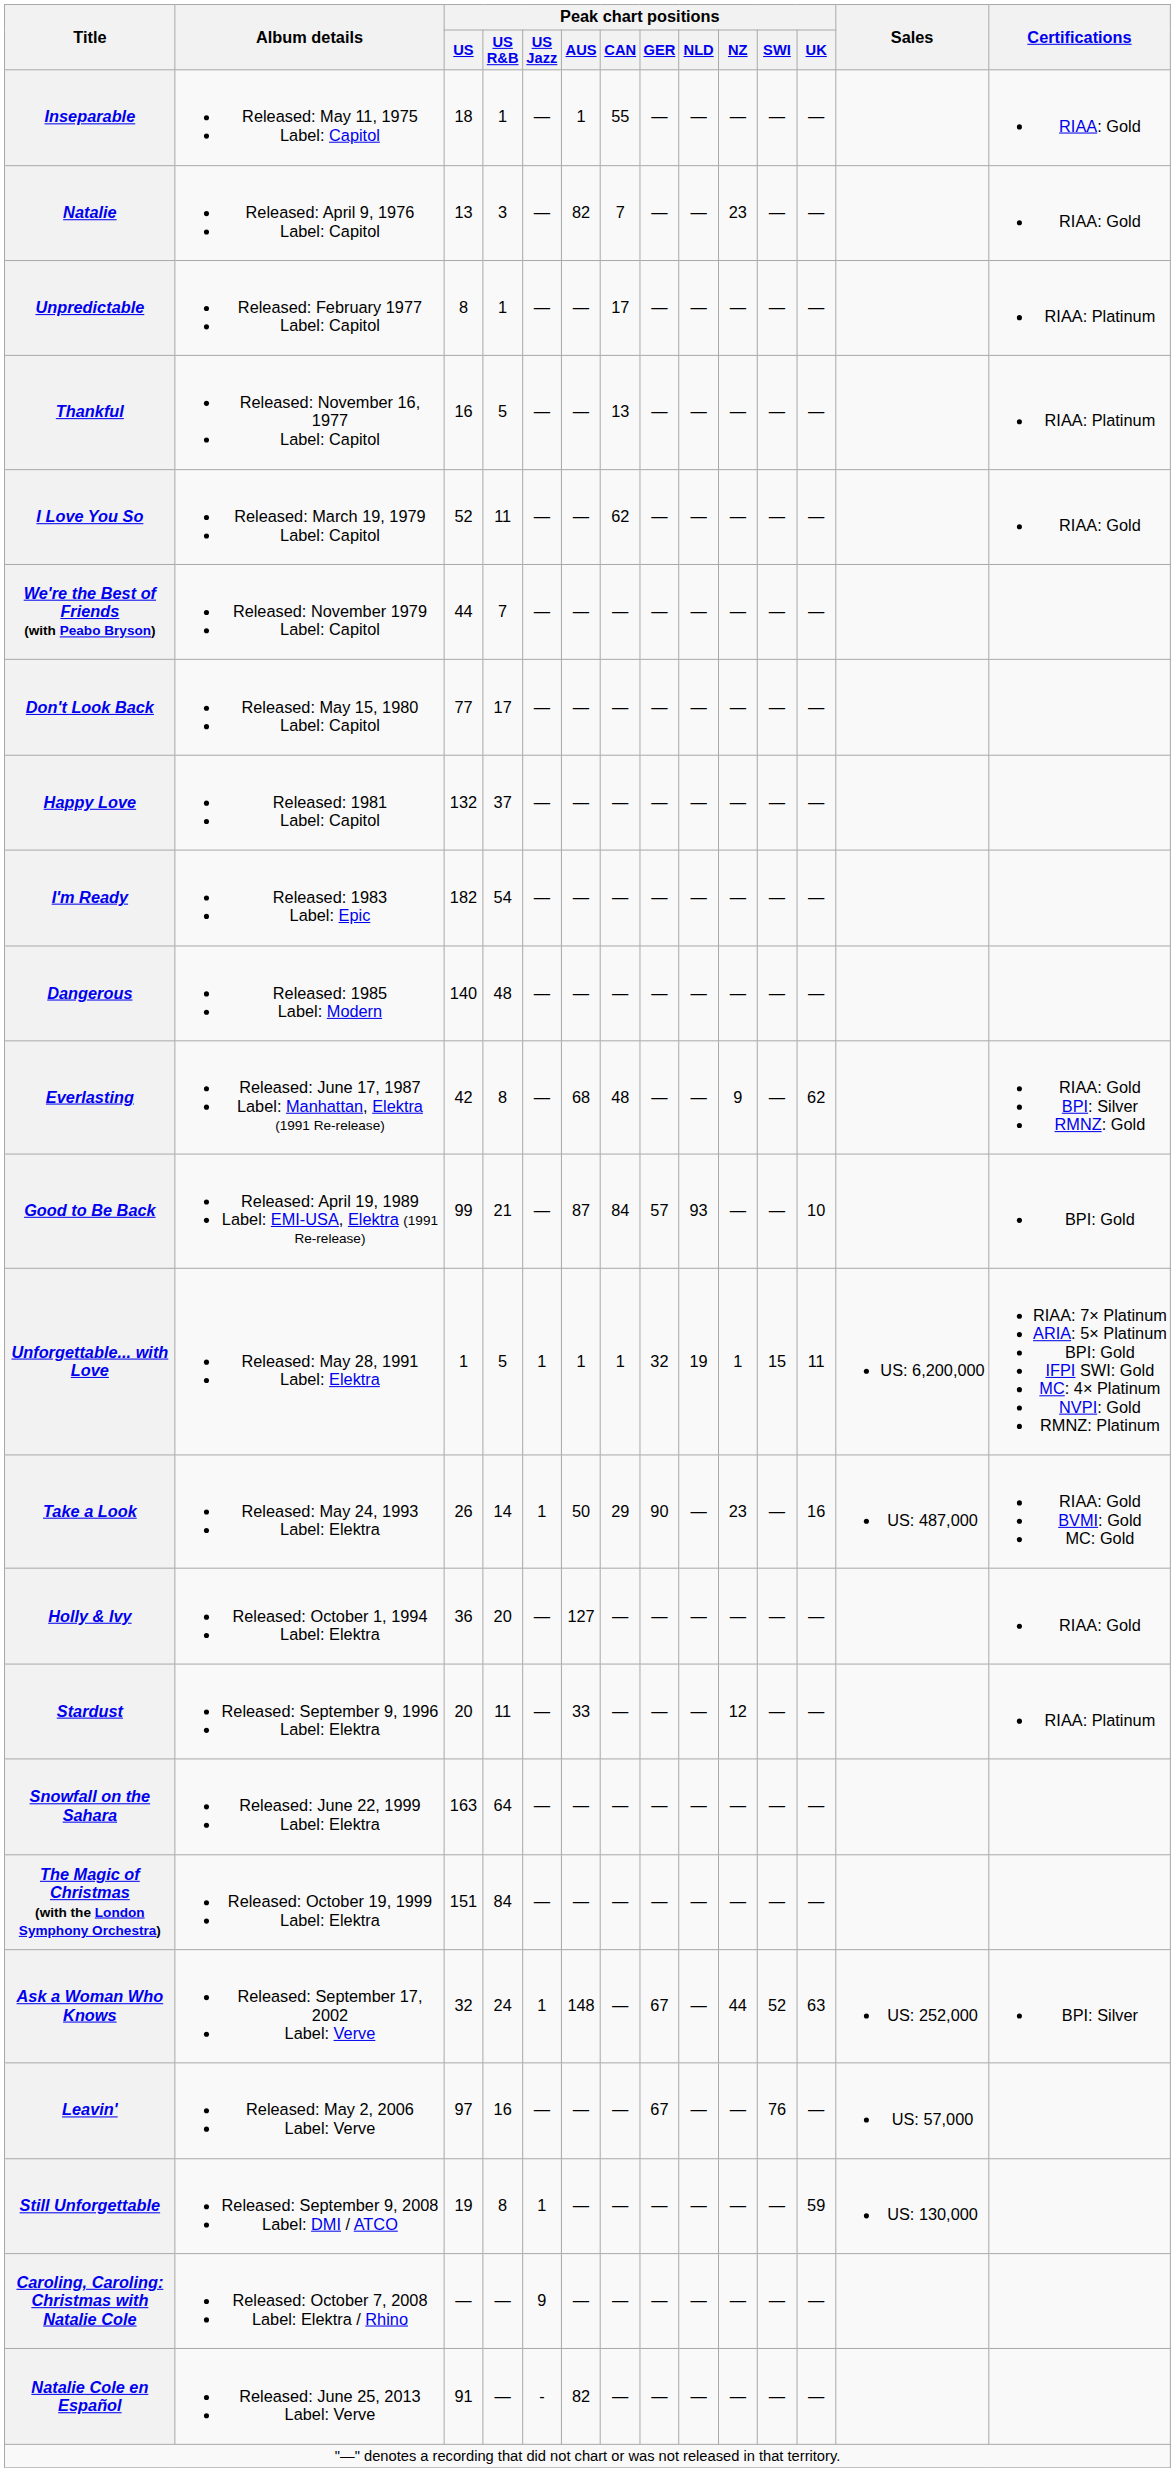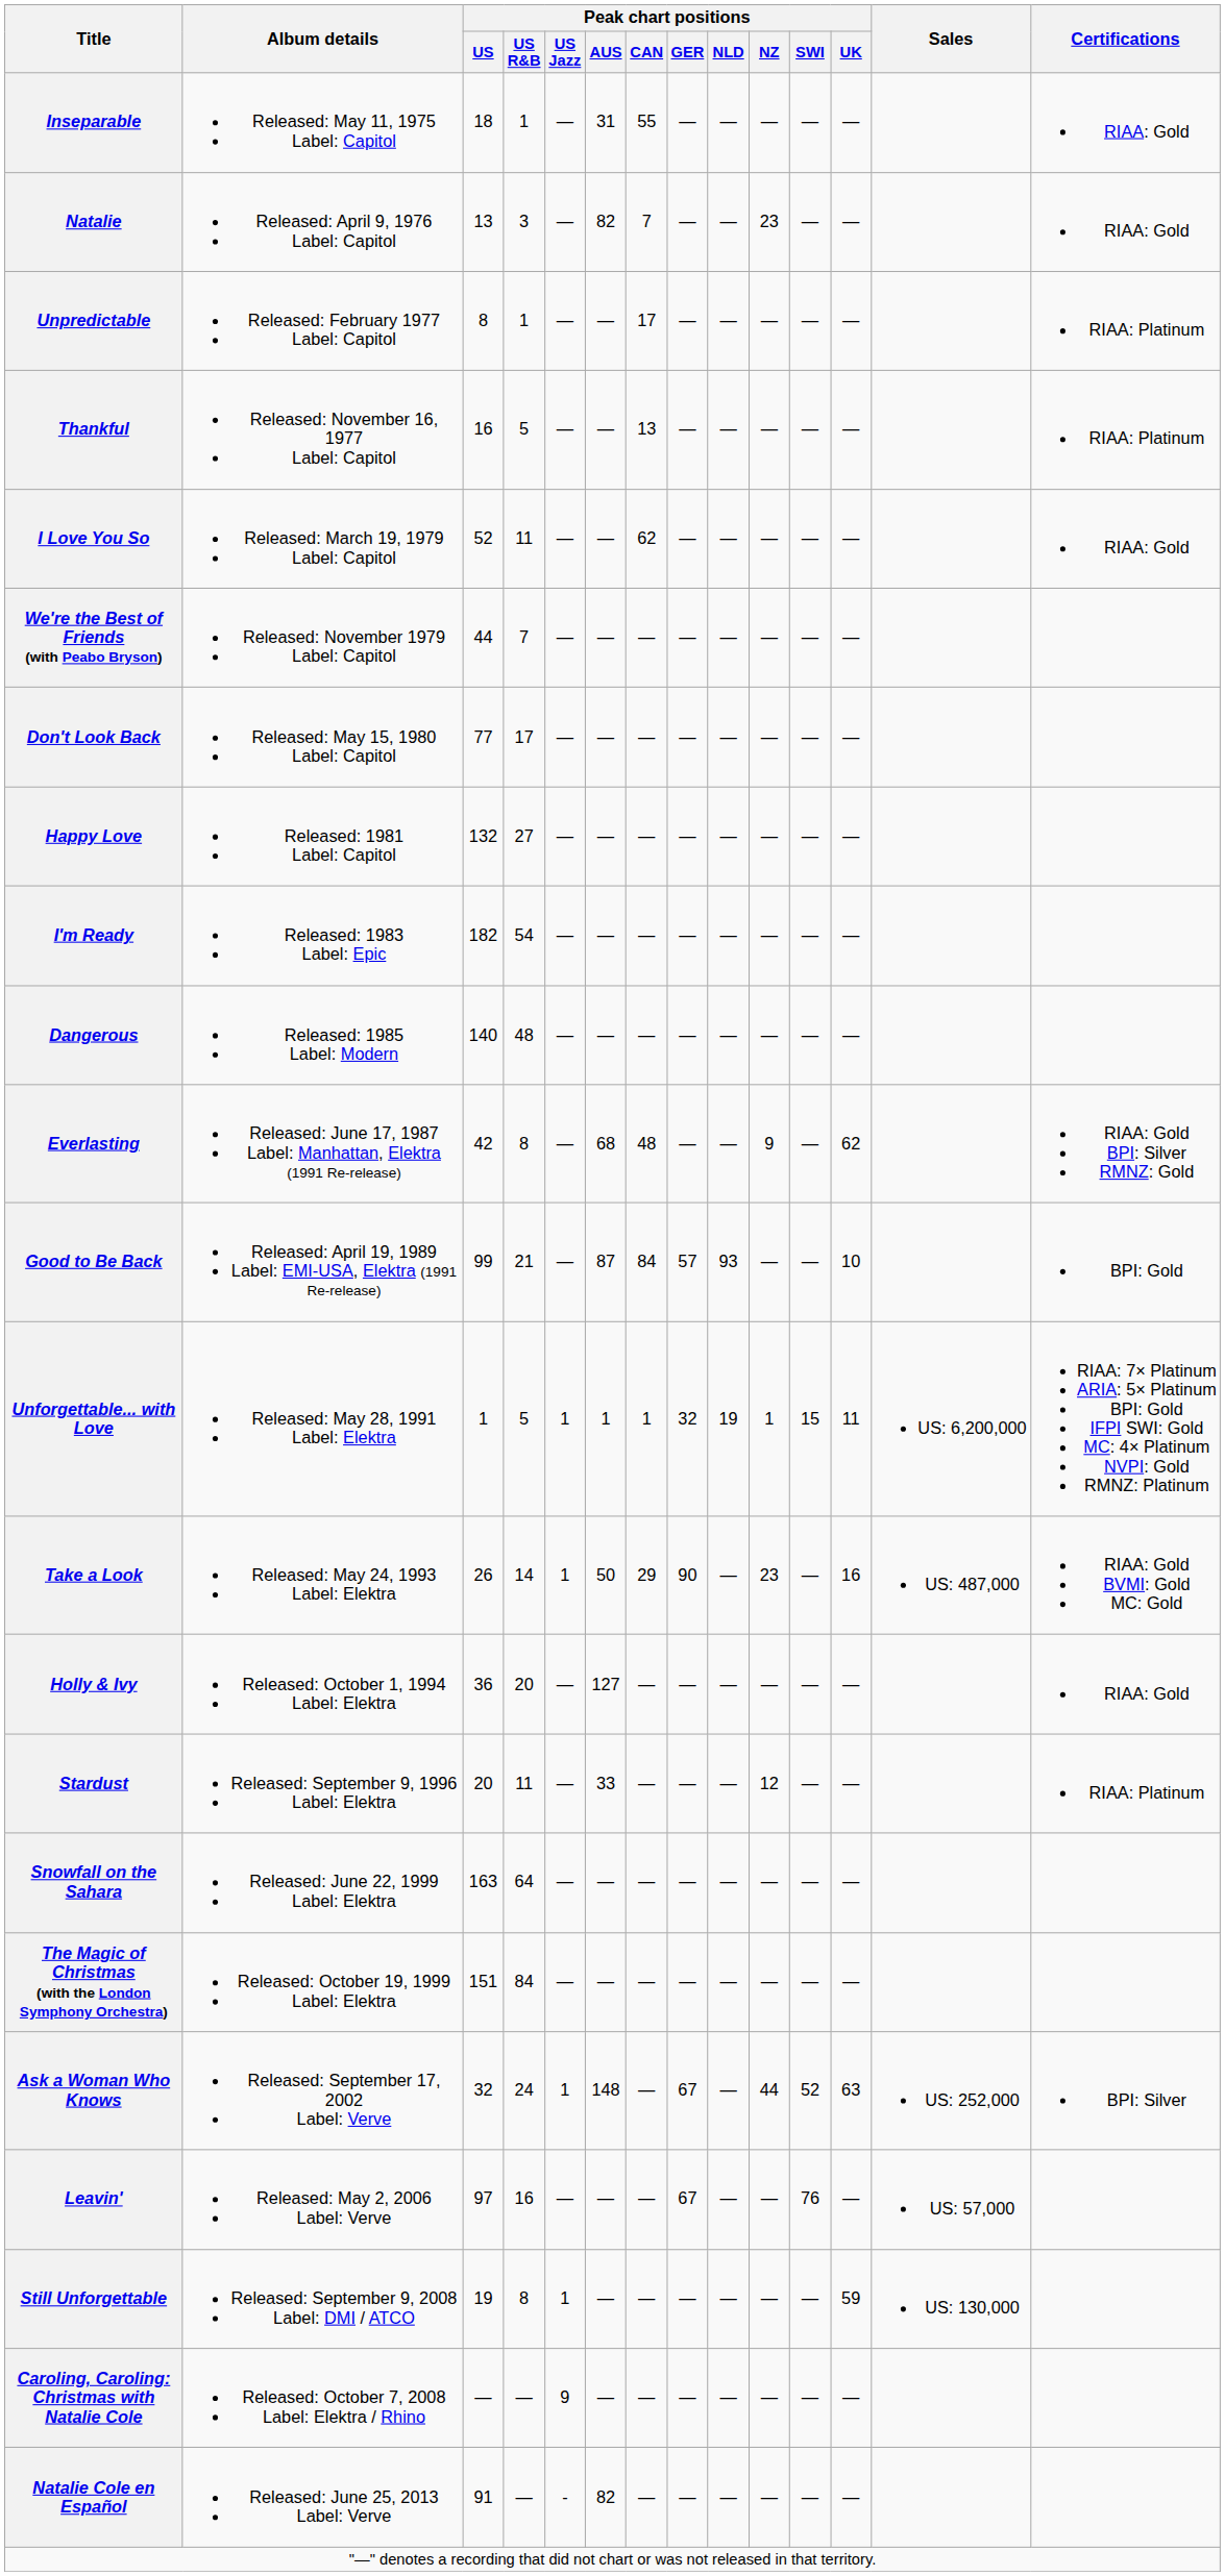 <table class="wikitable plainrowheaders" style="text-align:center;" border="1">
 <tr>
 <th scope="col" rowspan="2" style="width:10em;">Title</th>
 <th scope="col" rowspan="2" style="width:16em;">Album details</th>
 <th scope="col" colspan="10">Peak chart positions</th>
 <th scope="col" rowspan="2">Sales</th>
 <th scope="col" rowspan="2"><a href='#'>Certifications</a></th>
 </tr>
 <tr>
 <th scope="col" style="width:2.2em;font-size:90%;"><a href='#'>US</a><br></th>
 <th scope="col" style="width:2.2em;font-size:90%;"><a href='#'>US<br>R&B</a><br></th>
 <th scope="col" style="width:2.2em;font-size:90%;"><a href='#'>US<br>Jazz</a><br></th>
 <th scope="col" style="width:2.2em;font-size:90%;"><a href='#'>AUS</a><br></th>
 <th scope="col" style="width:2.2em;font-size:90%;"><a href='#'>CAN</a><br></th>
 <th scope="col" style="width:2.2em;font-size:90%;"><a href='#'>GER</a><br></th>
 <th scope="col" style="width:2.2em;font-size:90%;"><a href='#'>NLD</a><br></th>
 <th scope="col" style="width:2.2em;font-size:90%;"><a href='#'>NZ</a><br></th>
 <th scope="col" style="width:2.2em;font-size:90%;"><a href='#'>SWI</a><br></th>
 <th scope="col" style="width:2.2em;font-size:90%;"><a href='#'>UK</a><br></th>
 </tr>
 <tr>
 <th scope="row"><em><a href='#'>Inseparable</a></em></th>
 <td><br><ul><li>Released: May 11, 1975</li><li>Label: <a href='#'>Capitol</a></li></ul></td>
 <td>18</td>
 <td>1</td>
 <td>—</td>
-<td>1</td>
+<td>31</td>
 <td>55</td>
 <td>—</td>
 <td>—</td>
 <td>—</td>
 <td>—</td>
 <td>—</td>
 <td></td>
 <td><br><ul><li><a href='#'>RIAA</a>: Gold</li></ul></td>
 </tr>
 <tr>
 <th scope="row"><em><a href='#'>Natalie</a></em></th>
 <td><br><ul><li>Released: April 9, 1976</li><li>Label: Capitol</li></ul></td>
 <td>13</td>
 <td>3</td>
 <td>—</td>
 <td>82</td>
 <td>7</td>
 <td>—</td>
 <td>—</td>
 <td>23</td>
 <td>—</td>
 <td>—</td>
 <td></td>
 <td><br><ul><li>RIAA: Gold</li></ul></td>
 </tr>
 <tr>
 <th scope="row"><em><a href='#'>Unpredictable</a></em></th>
 <td><br><ul><li>Released: February 1977</li><li>Label: Capitol</li></ul></td>
 <td>8</td>
 <td>1</td>
 <td>—</td>
 <td>—</td>
 <td>17</td>
 <td>—</td>
 <td>—</td>
 <td>—</td>
 <td>—</td>
 <td>—</td>
 <td></td>
 <td><br><ul><li>RIAA: Platinum</li></ul></td>
 </tr>
 <tr>
 <th scope="row"><em><a href='#'>Thankful</a></em></th>
 <td><br><ul><li>Released: November 16, 1977</li><li>Label: Capitol</li></ul></td>
 <td>16</td>
 <td>5</td>
 <td>—</td>
 <td>—</td>
 <td>13</td>
 <td>—</td>
 <td>—</td>
 <td>—</td>
 <td>—</td>
 <td>—</td>
 <td></td>
 <td><br><ul><li>RIAA: Platinum</li></ul></td>
 </tr>
 <tr>
 <th scope="row"><em><a href='#'>I Love You So</a></em></th>
 <td><br><ul><li>Released: March 19, 1979</li><li>Label: Capitol</li></ul></td>
 <td>52</td>
 <td>11</td>
 <td>—</td>
 <td>—</td>
 <td>62</td>
 <td>—</td>
 <td>—</td>
 <td>—</td>
 <td>—</td>
 <td>—</td>
 <td></td>
 <td><br><ul><li>RIAA: Gold</li></ul></td>
 </tr>
 <tr>
 <th scope="row"><em><a href='#'>We're the Best of Friends</a></em><br><small>(with <a href='#'>Peabo Bryson</a>)</small></th>
 <td><br><ul><li>Released: November 1979</li><li>Label: Capitol</li></ul></td>
 <td>44</td>
 <td>7</td>
 <td>—</td>
 <td>—</td>
 <td>—</td>
 <td>—</td>
 <td>—</td>
 <td>—</td>
 <td>—</td>
 <td>—</td>
 <td></td>
 <td></td>
 </tr>
 <tr>
 <th scope="row"><em><a href='#'>Don't Look Back</a></em></th>
 <td><br><ul><li>Released: May 15, 1980</li><li>Label: Capitol</li></ul></td>
 <td>77</td>
 <td>17</td>
 <td>—</td>
 <td>—</td>
 <td>—</td>
 <td>—</td>
 <td>—</td>
 <td>—</td>
 <td>—</td>
 <td>—</td>
 <td></td>
 <td></td>
 </tr>
 <tr>
 <th scope="row"><em><a href='#'>Happy Love</a></em></th>
 <td><br><ul><li>Released: 1981</li><li>Label: Capitol</li></ul></td>
 <td>132</td>
-<td>37</td>
+<td>27</td>
 <td>—</td>
 <td>—</td>
 <td>—</td>
 <td>—</td>
 <td>—</td>
 <td>—</td>
 <td>—</td>
 <td>—</td>
 <td></td>
 <td></td>
 </tr>
 <tr>
 <th scope="row"><em><a href='#'>I'm Ready</a></em></th>
 <td><br><ul><li>Released: 1983</li><li>Label: <a href='#'>Epic</a></li></ul></td>
 <td>182</td>
 <td>54</td>
 <td>—</td>
 <td>—</td>
 <td>—</td>
 <td>—</td>
 <td>—</td>
 <td>—</td>
 <td>—</td>
 <td>—</td>
 <td></td>
 <td></td>
 </tr>
 <tr>
 <th scope="row"><em><a href='#'>Dangerous</a></em></th>
 <td><br><ul><li>Released: 1985</li><li>Label: <a href='#'>Modern</a></li></ul></td>
 <td>140</td>
 <td>48</td>
 <td>—</td>
 <td>—</td>
 <td>—</td>
 <td>—</td>
 <td>—</td>
 <td>—</td>
 <td>—</td>
 <td>—</td>
 <td></td>
 <td></td>
 </tr>
 <tr>
 <th scope="row"><em><a href='#'>Everlasting</a></em></th>
 <td><br><ul><li>Released: June 17, 1987</li><li>Label: <a href='#'>Manhattan</a>, <a href='#'>Elektra</a> <small>(1991 Re-release)</small></li></ul></td>
 <td>42</td>
 <td>8</td>
 <td>—</td>
 <td>68</td>
 <td>48</td>
 <td>—</td>
 <td>—</td>
 <td>9</td>
 <td>—</td>
 <td>62</td>
 <td></td>
 <td><br><ul><li>RIAA: Gold</li><li><a href='#'>BPI</a>: Silver</li><li><a href='#'>RMNZ</a>: Gold</li></ul></td>
 </tr>
 <tr>
 <th scope="row"><em><a href='#'>Good to Be Back</a></em></th>
 <td><br><ul><li>Released: April 19, 1989</li><li>Label: <a href='#'>EMI-USA</a>, <a href='#'>Elektra</a> <small>(1991 Re-release)</small></li></ul></td>
 <td>99</td>
 <td>21</td>
 <td>—</td>
 <td>87</td>
 <td>84</td>
 <td>57</td>
 <td>93</td>
 <td>—</td>
 <td>—</td>
 <td>10</td>
 <td></td>
 <td><br><ul><li>BPI: Gold</li></ul></td>
 </tr>
 <tr>
 <th scope="row"><em><a href='#'>Unforgettable... with Love</a></em></th>
 <td><br><ul><li>Released: May 28, 1991</li><li>Label: <a href='#'>Elektra</a></li></ul></td>
 <td>1</td>
 <td>5</td>
 <td>1</td>
 <td>1</td>
 <td>1</td>
 <td>32</td>
 <td>19</td>
 <td>1</td>
 <td>15</td>
 <td>11</td>
 <td><br><ul><li>US: 6,200,000</li></ul></td>
 <td><br><ul><li>RIAA: 7× Platinum</li><li><a href='#'>ARIA</a>: 5× Platinum</li><li>BPI: Gold</li><li><a href='#'>IFPI</a> SWI: Gold</li><li><a href='#'>MC</a>: 4× Platinum</li><li><a href='#'>NVPI</a>: Gold</li><li>RMNZ: Platinum</li></ul></td>
 </tr>
 <tr>
 <th scope="row"><em><a href='#'>Take a Look</a></em></th>
 <td><br><ul><li>Released: May 24, 1993</li><li>Label: Elektra</li></ul></td>
 <td>26</td>
 <td>14</td>
 <td>1</td>
 <td>50</td>
 <td>29</td>
 <td>90</td>
 <td>—</td>
 <td>23</td>
 <td>—</td>
 <td>16</td>
 <td><br><ul><li>US: 487,000</li></ul></td>
 <td><br><ul><li>RIAA: Gold</li><li><a href='#'>BVMI</a>: Gold</li><li>MC: Gold</li></ul></td>
 </tr>
 <tr>
 <th scope="row"><em><a href='#'>Holly & Ivy</a></em></th>
 <td><br><ul><li>Released: October 1, 1994</li><li>Label: Elektra</li></ul></td>
 <td>36</td>
 <td>20</td>
 <td>—</td>
 <td>127</td>
 <td>—</td>
 <td>—</td>
 <td>—</td>
 <td>—</td>
 <td>—</td>
 <td>—</td>
 <td></td>
 <td><br><ul><li>RIAA: Gold</li></ul></td>
 </tr>
 <tr>
 <th scope="row"><em><a href='#'>Stardust</a></em></th>
 <td><br><ul><li>Released: September 9, 1996</li><li>Label: Elektra</li></ul></td>
 <td>20</td>
 <td>11</td>
 <td>—</td>
 <td>33</td>
 <td>—</td>
 <td>—</td>
 <td>—</td>
 <td>12</td>
 <td>—</td>
 <td>—</td>
 <td></td>
 <td><br><ul><li>RIAA: Platinum</li></ul></td>
 </tr>
 <tr>
 <th scope="row"><em><a href='#'>Snowfall on the Sahara</a></em></th>
 <td><br><ul><li>Released: June 22, 1999</li><li>Label: Elektra</li></ul></td>
 <td>163</td>
 <td>64</td>
 <td>—</td>
 <td>—</td>
 <td>—</td>
 <td>—</td>
 <td>—</td>
 <td>—</td>
 <td>—</td>
 <td>—</td>
 <td></td>
 <td></td>
 </tr>
 <tr>
 <th scope="row"><em><a href='#'>The Magic of Christmas</a></em><br><small>(with the <a href='#'>London Symphony Orchestra</a>)</small></th>
 <td><br><ul><li>Released: October 19, 1999</li><li>Label: Elektra</li></ul></td>
 <td>151</td>
 <td>84</td>
 <td>—</td>
 <td>—</td>
 <td>—</td>
 <td>—</td>
 <td>—</td>
 <td>—</td>
 <td>—</td>
 <td>—</td>
 <td></td>
 <td></td>
 </tr>
 <tr>
 <th scope="row"><em><a href='#'>Ask a Woman Who Knows</a></em></th>
 <td><br><ul><li>Released: September 17, 2002</li><li>Label: <a href='#'>Verve</a></li></ul></td>
 <td>32</td>
 <td>24</td>
 <td>1</td>
 <td>148</td>
 <td>—</td>
 <td>67</td>
 <td>—</td>
 <td>44</td>
 <td>52</td>
 <td>63</td>
 <td><br><ul><li>US: 252,000</li></ul></td>
 <td><br><ul><li>BPI: Silver</li></ul></td>
 </tr>
 <tr>
 <th scope="row"><em><a href='#'>Leavin'</a></em></th>
 <td><br><ul><li>Released: May 2, 2006</li><li>Label: Verve</li></ul></td>
 <td>97</td>
 <td>16</td>
 <td>—</td>
 <td>—</td>
 <td>—</td>
 <td>67</td>
 <td>—</td>
 <td>—</td>
 <td>76</td>
 <td>—</td>
 <td><br><ul><li>US: 57,000</li></ul></td>
 <td></td>
 </tr>
 <tr>
 <th scope="row"><em><a href='#'>Still Unforgettable</a></em></th>
 <td><br><ul><li>Released: September 9, 2008</li><li>Label: <a href='#'>DMI</a> / <a href='#'>ATCO</a></li></ul></td>
 <td>19</td>
 <td>8</td>
 <td>1</td>
 <td>—</td>
 <td>—</td>
 <td>—</td>
 <td>—</td>
 <td>—</td>
 <td>—</td>
 <td>59</td>
 <td><br><ul><li>US: 130,000</li></ul></td>
 <td></td>
 </tr>
 <tr>
 <th scope="row"><em><a href='#'>Caroling, Caroling: Christmas with Natalie Cole</a></em></th>
 <td><br><ul><li>Released: October 7, 2008</li><li>Label: Elektra / <a href='#'>Rhino</a></li></ul></td>
 <td>—</td>
 <td>—</td>
 <td>9</td>
 <td>—</td>
 <td>—</td>
 <td>—</td>
 <td>—</td>
 <td>—</td>
 <td>—</td>
 <td>—</td>
 <td></td>
 <td></td>
 </tr>
 <tr>
 <th scope="row"><em><a href='#'>Natalie Cole en Español</a></em></th>
 <td><br><ul><li>Released: June 25, 2013</li><li>Label: Verve</li></ul></td>
 <td>91</td>
 <td>—</td>
 <td>-</td>
 <td>82</td>
 <td>—</td>
 <td>—</td>
 <td>—</td>
 <td>—</td>
 <td>—</td>
 <td>—</td>
 <td></td>
 <td></td>
 </tr>
 <tr>
 <td colspan="15" style="font-size:90%">"—" denotes a recording that did not chart or was not released in that territory.</td>
 </tr>
 </table>
